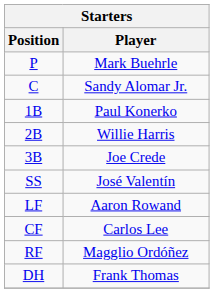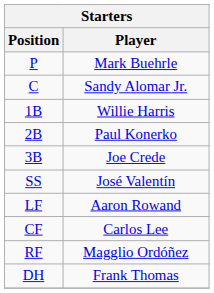 <table class="wikitable" style="font-size: 100%; text-align:center;">
 <tr>
 <th colspan="4">Starters</th>
 </tr>
 <tr>
 <th>Position</th>
 <th width="150">Player</th>
 </tr>
 <tr>
 <td><a href='#'>P</a></td>
 <td><a href='#'>Mark Buehrle</a></td>
 </tr>
 <tr>
 <td><a href='#'>C</a></td>
 <td><a href='#'>Sandy Alomar Jr.</a></td>
 </tr>
 <tr>
 <td><a href='#'>1B</a></td>
-<td><a href='#'>Paul Konerko</a></td>
+<td><a href='#'>Willie Harris</a></td>
 </tr>
 <tr>
 <td><a href='#'>2B</a></td>
-<td><a href='#'>Willie Harris</a></td>
+<td><a href='#'>Paul Konerko</a></td>
 </tr>
 <tr>
 <td><a href='#'>3B</a></td>
 <td><a href='#'>Joe Crede</a></td>
 </tr>
 <tr>
 <td><a href='#'>SS</a></td>
 <td><a href='#'>José Valentín</a></td>
 </tr>
 <tr>
 <td><a href='#'>LF</a></td>
 <td><a href='#'>Aaron Rowand</a></td>
 </tr>
 <tr>
 <td><a href='#'>CF</a></td>
 <td><a href='#'>Carlos Lee</a></td>
 </tr>
 <tr>
 <td><a href='#'>RF</a></td>
 <td><a href='#'>Magglio Ordóñez</a></td>
 </tr>
 <tr>
 <td><a href='#'>DH</a></td>
 <td><a href='#'>Frank Thomas</a></td>
 </tr>
 <tr>
 </tr>
 </table>
